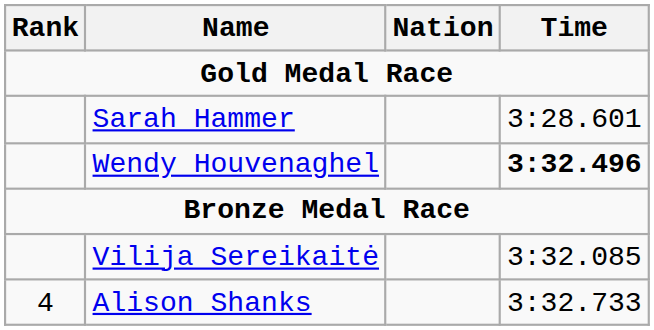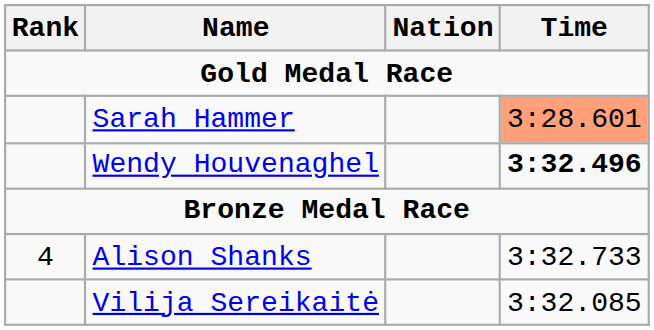 <table class="wikitable" style="text-align:center">
 <tr>
 <th>Rank</th>
 <th>Name</th>
 <th>Nation</th>
 <th>Time</th>
 </tr>
 <tr>
 <td colspan=4><strong>Gold Medal Race</strong></td>
 </tr>
 <tr>
 <td></td>
 <td align=left><a href='#'>Sarah Hammer</a></td>
 <td align=left></td>
-<td>3:28.601</td>
+<td style="background: lightsalmon;">3:28.601</td>
 </tr>
 <tr>
 <td></td>
 <td align=left><a href='#'>Wendy Houvenaghel</a></td>
 <td align=left></td>
 <td><strong>3:32.496</strong></td>
 </tr>
 <tr>
 <td colspan=4><strong>Bronze Medal Race</strong></td>
 </tr>
 <tr>
+<td>4</td>
+<td align=left><a href='#'>Alison Shanks</a></td>
+<td align=left></td>
+<td>3:32.733</td>
+</tr>
+<tr>
 <td></td>
 <td align=left><a href='#'>Vilija Sereikaitė</a></td>
 <td align=left></td>
 <td>3:32.085</td>
 </tr>
-<tr>
-<td>4</td>
-<td align=left><a href='#'>Alison Shanks</a></td>
-<td align=left></td>
-<td>3:32.733</td>
-</tr>
 </table>
